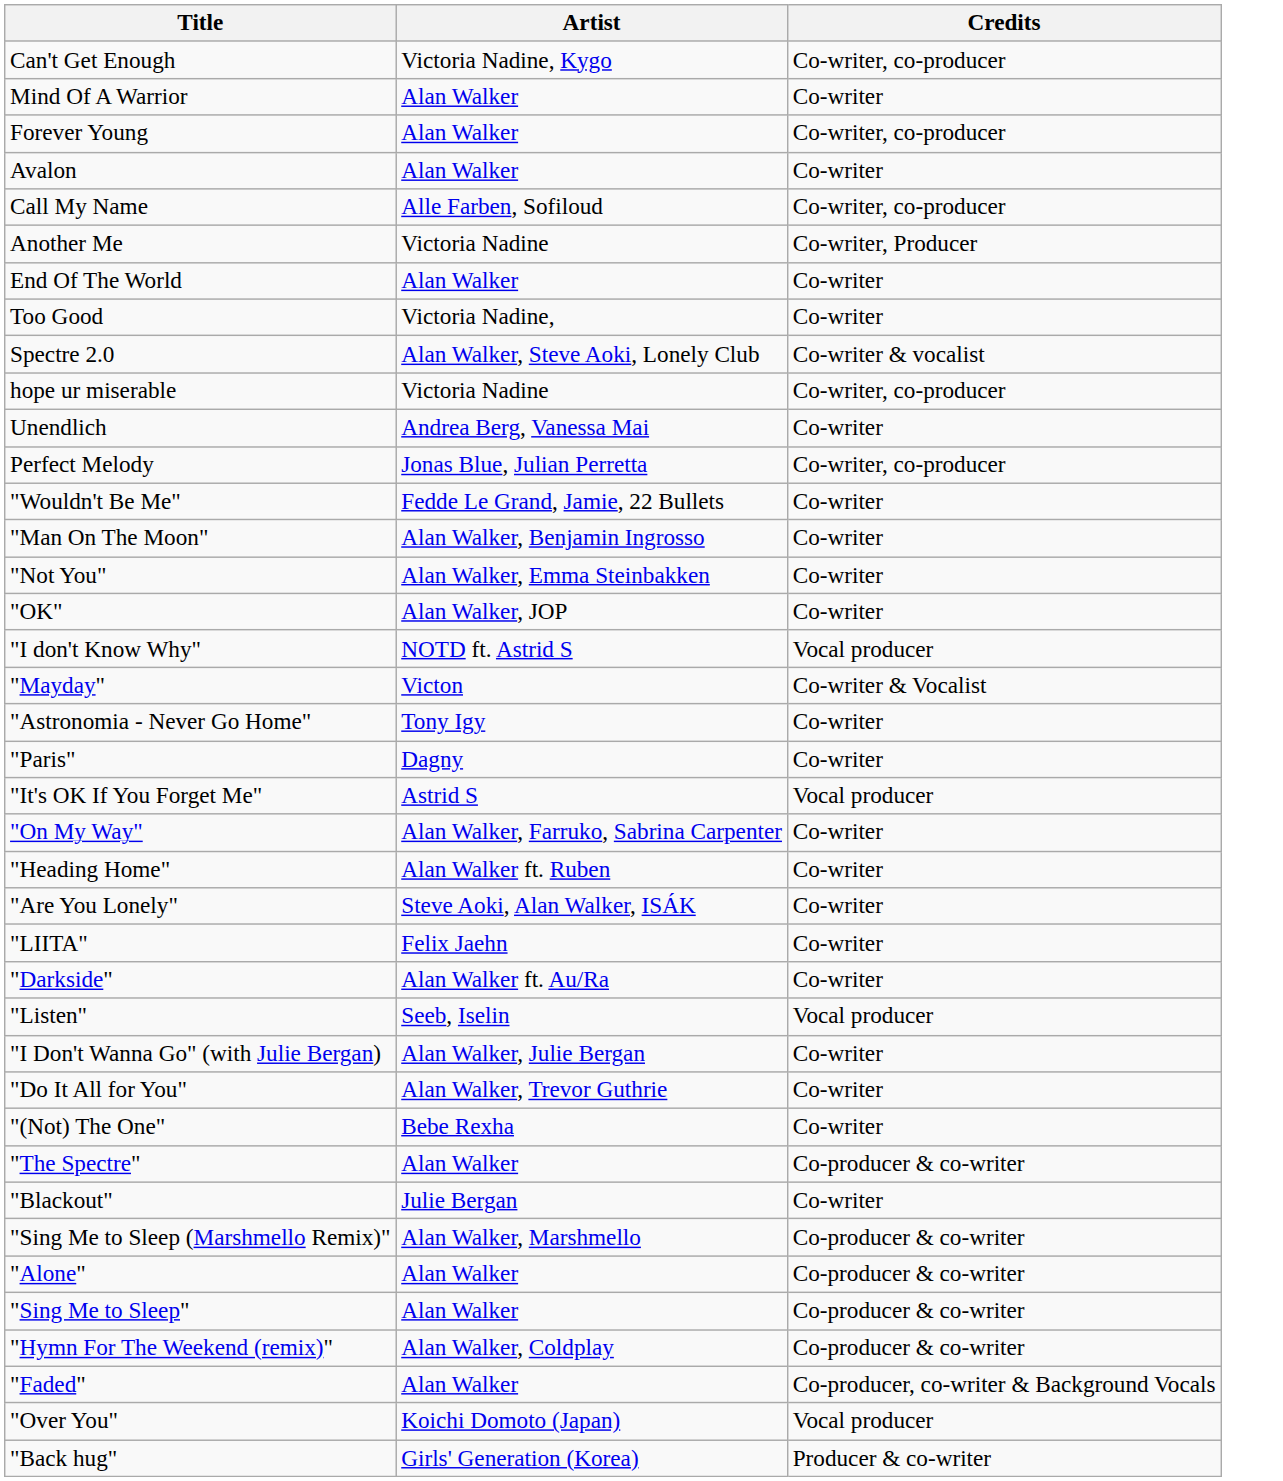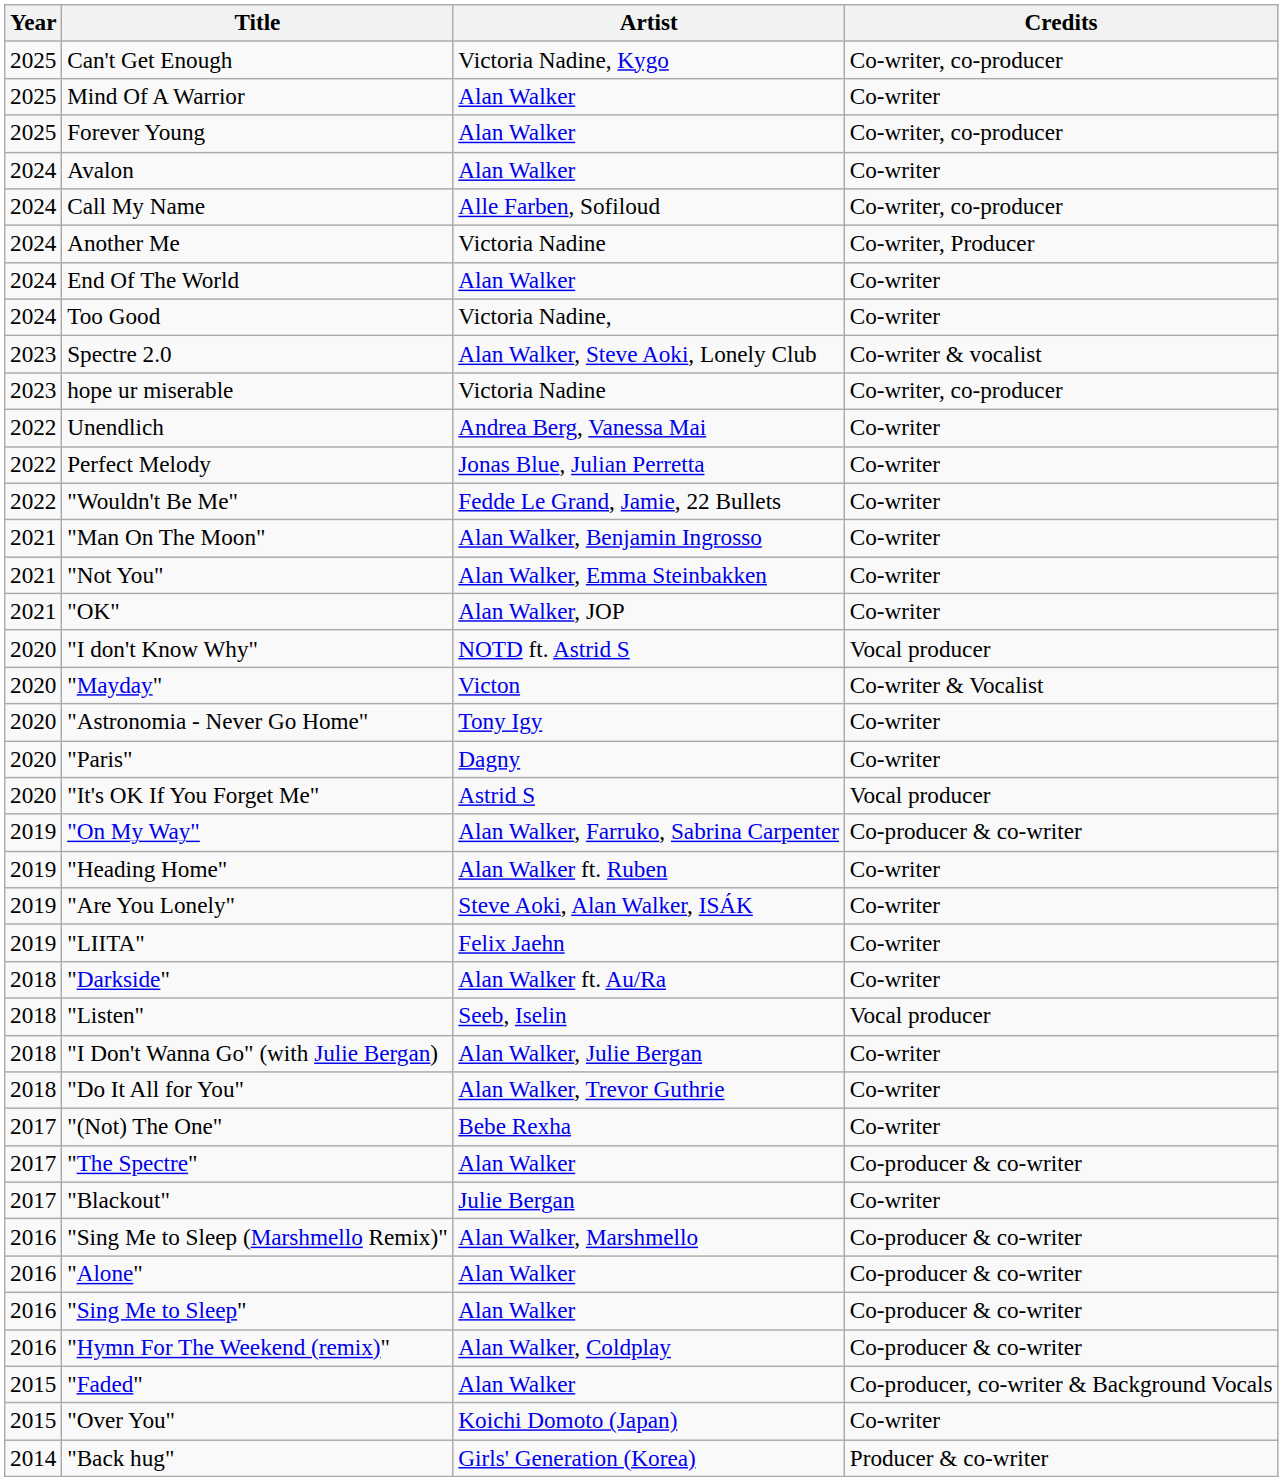 <table class="wikitable sortable">
 <tr>
+<th>Year</th>
 <th>Title</th>
 <th>Artist</th>
 <th>Credits</th>
 </tr>
 <tr>
+<td>2025</td>
 <td>Can't Get Enough</td>
 <td>Victoria Nadine, <a href='#'>Kygo</a></td>
 <td>Co-writer, co-producer</td>
 </tr>
 <tr>
+<td>2025</td>
 <td>Mind Of A Warrior</td>
 <td><a href='#'>Alan Walker</a></td>
 <td>Co-writer</td>
 </tr>
 <tr>
+<td>2025</td>
 <td>Forever Young</td>
 <td><a href='#'>Alan Walker</a></td>
 <td>Co-writer, co-producer</td>
 </tr>
 <tr>
+<td>2024</td>
 <td>Avalon</td>
 <td><a href='#'>Alan Walker</a></td>
 <td>Co-writer</td>
 </tr>
 <tr>
+<td>2024</td>
 <td>Call My Name</td>
 <td><a href='#'>Alle Farben</a>, Sofiloud</td>
 <td>Co-writer, co-producer</td>
 </tr>
 <tr>
+<td>2024</td>
 <td>Another Me</td>
 <td>Victoria Nadine</td>
 <td>Co-writer, Producer</td>
 </tr>
 <tr>
+<td>2024</td>
 <td>End Of The World</td>
 <td><a href='#'>Alan Walker</a></td>
 <td>Co-writer</td>
 </tr>
 <tr>
+<td>2024</td>
 <td>Too Good</td>
 <td>Victoria Nadine,</td>
 <td>Co-writer</td>
 </tr>
 <tr>
+<td>2023</td>
 <td>Spectre 2.0</td>
 <td><a href='#'>Alan Walker</a>, <a href='#'>Steve Aoki</a>, Lonely Club</td>
 <td>Co-writer & vocalist</td>
 </tr>
 <tr>
+<td>2023</td>
 <td>hope ur miserable</td>
 <td>Victoria Nadine</td>
 <td>Co-writer, co-producer</td>
 </tr>
 <tr>
+<td>2022</td>
 <td>Unendlich</td>
 <td><a href='#'>Andrea Berg</a>, <a href='#'>Vanessa Mai</a></td>
 <td>Co-writer</td>
 </tr>
 <tr>
+<td>2022</td>
 <td>Perfect Melody</td>
 <td><a href='#'>Jonas Blue</a>, <a href='#'>Julian Perretta</a></td>
-<td>Co-writer, co-producer</td>
+<td>Co-writer</td>
 </tr>
 <tr>
+<td>2022</td>
 <td>"Wouldn't Be Me"</td>
 <td><a href='#'>Fedde Le Grand</a>, <a href='#'>Jamie</a>, 22 Bullets</td>
 <td>Co-writer</td>
 </tr>
 <tr>
+<td>2021</td>
 <td>"Man On The Moon"</td>
 <td><a href='#'>Alan Walker</a>, <a href='#'>Benjamin Ingrosso</a></td>
 <td>Co-writer</td>
 </tr>
 <tr>
+<td>2021</td>
 <td>"Not You"</td>
 <td><a href='#'>Alan Walker</a>, <a href='#'>Emma Steinbakken</a></td>
 <td>Co-writer</td>
 </tr>
 <tr>
+<td>2021</td>
 <td>"OK"</td>
 <td><a href='#'>Alan Walker</a>, JOP</td>
 <td>Co-writer</td>
 </tr>
 <tr>
+<td>2020</td>
 <td>"I don't Know Why"</td>
 <td><a href='#'>NOTD</a> ft. <a href='#'>Astrid S</a></td>
 <td>Vocal producer</td>
 </tr>
 <tr>
+<td>2020</td>
 <td>"<a href='#'>Mayday</a>"</td>
 <td><a href='#'>Victon</a></td>
 <td>Co-writer & Vocalist</td>
 </tr>
 <tr>
+<td>2020</td>
 <td>"Astronomia - Never Go Home"</td>
 <td><a href='#'>Tony Igy</a></td>
 <td>Co-writer</td>
 </tr>
 <tr>
+<td>2020</td>
 <td>"Paris"</td>
 <td><a href='#'>Dagny</a></td>
 <td>Co-writer</td>
 </tr>
 <tr>
+<td>2020</td>
 <td>"It's OK If You Forget Me"</td>
 <td><a href='#'>Astrid S</a></td>
 <td>Vocal producer</td>
 </tr>
 <tr>
+<td>2019</td>
 <td><a href='#'>"On My Way"</a></td>
 <td><a href='#'>Alan Walker</a>, <a href='#'>Farruko</a>, <a href='#'>Sabrina Carpenter</a>  </td>
-<td>Co-writer</td>
+<td>Co-producer & co-writer</td>
 </tr>
 <tr>
+<td>2019</td>
 <td>"Heading Home"</td>
 <td><a href='#'>Alan Walker</a> ft. <a href='#'>Ruben</a></td>
 <td>Co-writer</td>
 </tr>
 <tr>
+<td>2019</td>
 <td>"Are You Lonely"</td>
 <td><a href='#'>Steve Aoki</a>, <a href='#'>Alan Walker</a>, <a href='#'>ISÁK</a> </td>
 <td>Co-writer</td>
 </tr>
 <tr ,>
+<td>2019</td>
 <td>"LIITA"</td>
 <td><a href='#'>Felix Jaehn</a> </td>
 <td>Co-writer</td>
 </tr>
 <tr>
+<td>2018</td>
 <td>"<a href='#'>Darkside</a>"</td>
 <td><a href='#'>Alan Walker</a> ft. <a href='#'>Au/Ra</a></td>
 <td>Co-writer</td>
 </tr>
 <tr>
+<td>2018</td>
 <td>"Listen"</td>
 <td><a href='#'>Seeb</a>, <a href='#'>Iselin</a> </td>
 <td>Vocal producer</td>
 </tr>
 <tr>
+<td>2018</td>
 <td>"I Don't Wanna Go" (with <a href='#'>Julie Bergan</a>)</td>
 <td><a href='#'>Alan Walker</a>, <a href='#'>Julie Bergan</a></td>
 <td>Co-writer</td>
 </tr>
 <tr>
+<td>2018</td>
 <td>"Do It All for You"</td>
 <td><a href='#'>Alan Walker</a>, <a href='#'>Trevor Guthrie</a></td>
 <td>Co-writer</td>
 </tr>
 <tr>
+<td>2017</td>
 <td>"(Not) The One"</td>
 <td><a href='#'>Bebe Rexha</a></td>
 <td>Co-writer</td>
 </tr>
 <tr>
+<td>2017</td>
 <td>"<a href='#'>The Spectre</a>"</td>
 <td><a href='#'>Alan Walker</a></td>
 <td>Co-producer & co-writer</td>
 </tr>
 <tr>
+<td>2017</td>
 <td>"Blackout"</td>
 <td><a href='#'>Julie Bergan</a></td>
 <td>Co-writer</td>
 </tr>
 <tr>
+<td>2016</td>
 <td>"Sing Me to Sleep (<a href='#'>Marshmello</a> Remix)"</td>
 <td><a href='#'>Alan Walker</a>, <a href='#'>Marshmello</a></td>
 <td>Co-producer & co-writer</td>
 </tr>
 <tr>
+<td>2016</td>
 <td>"<a href='#'>Alone</a>"</td>
 <td><a href='#'>Alan Walker</a></td>
 <td>Co-producer & co-writer</td>
 </tr>
 <tr>
+<td>2016</td>
 <td>"<a href='#'>Sing Me to Sleep</a>"</td>
 <td><a href='#'>Alan Walker</a></td>
 <td>Co-producer & co-writer</td>
 </tr>
 <tr>
+<td>2016</td>
 <td>"<a href='#'>Hymn For The Weekend (remix)</a>"</td>
 <td><a href='#'>Alan Walker</a>, <a href='#'>Coldplay</a> </td>
 <td>Co-producer & co-writer</td>
 </tr>
 <tr>
+<td>2015</td>
 <td>"<a href='#'>Faded</a>"</td>
 <td><a href='#'>Alan Walker</a></td>
 <td>Co-producer, co-writer & Background Vocals</td>
 </tr>
 <tr>
+<td>2015</td>
 <td>"Over You"</td>
 <td><a href='#'>Koichi Domoto (Japan)</a> </td>
-<td>Vocal producer</td>
+<td>Co-writer</td>
 </tr>
 <tr>
+<td>2014</td>
 <td>"Back hug"</td>
 <td><a href='#'>Girls' Generation (Korea)</a></td>
 <td>Producer & co-writer</td>
 </tr>
 </table>
